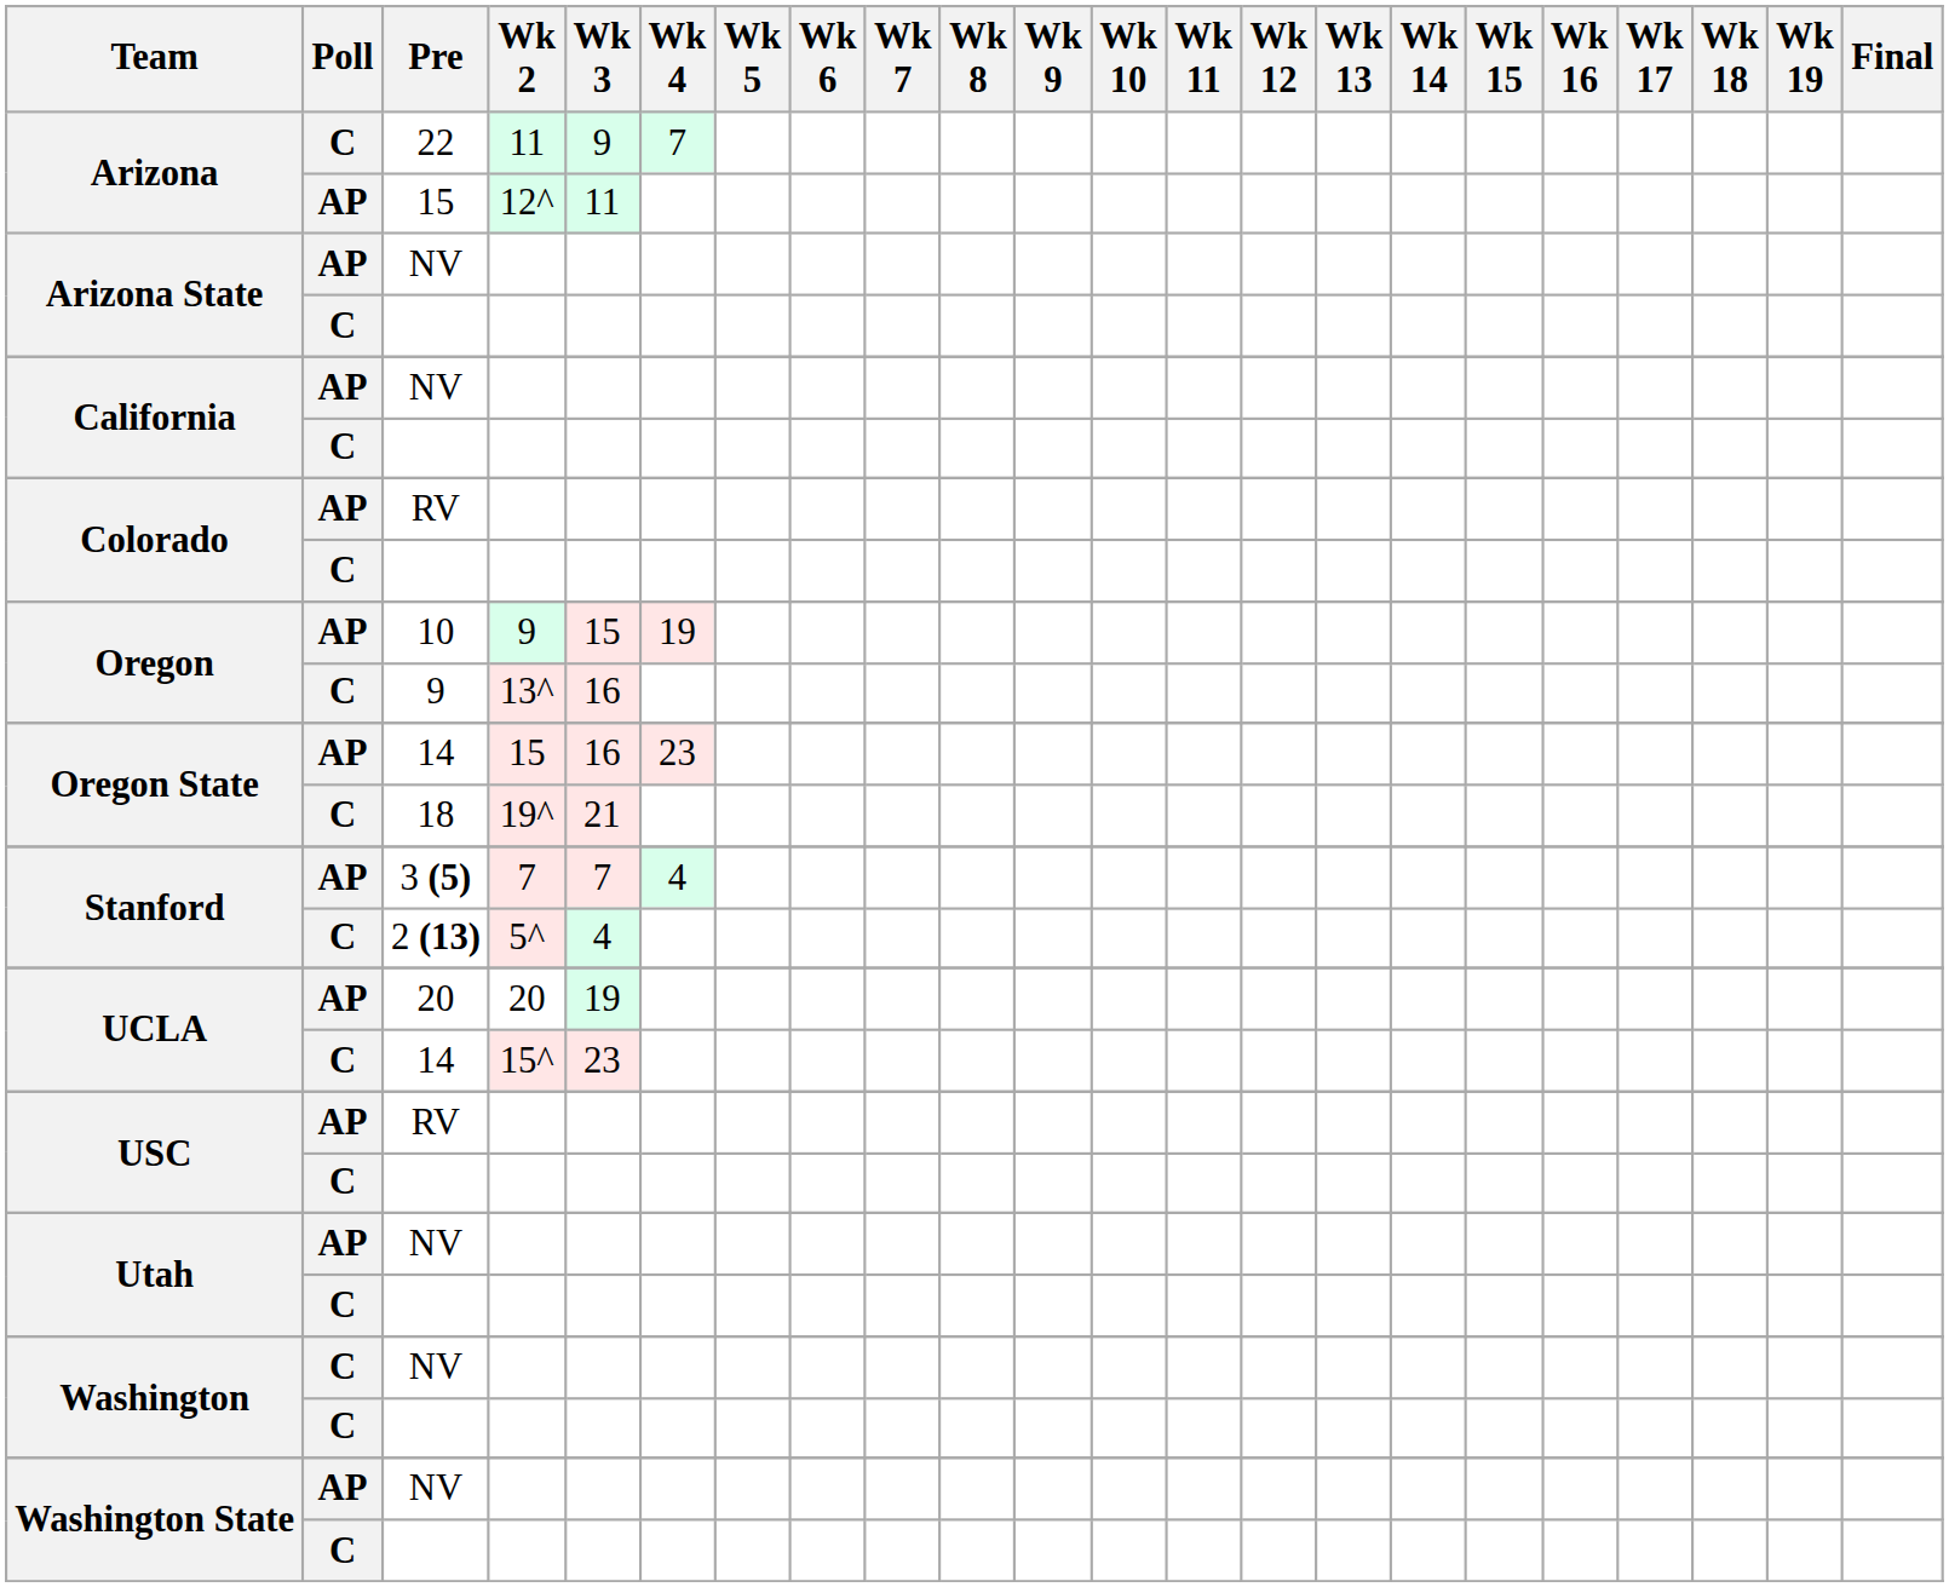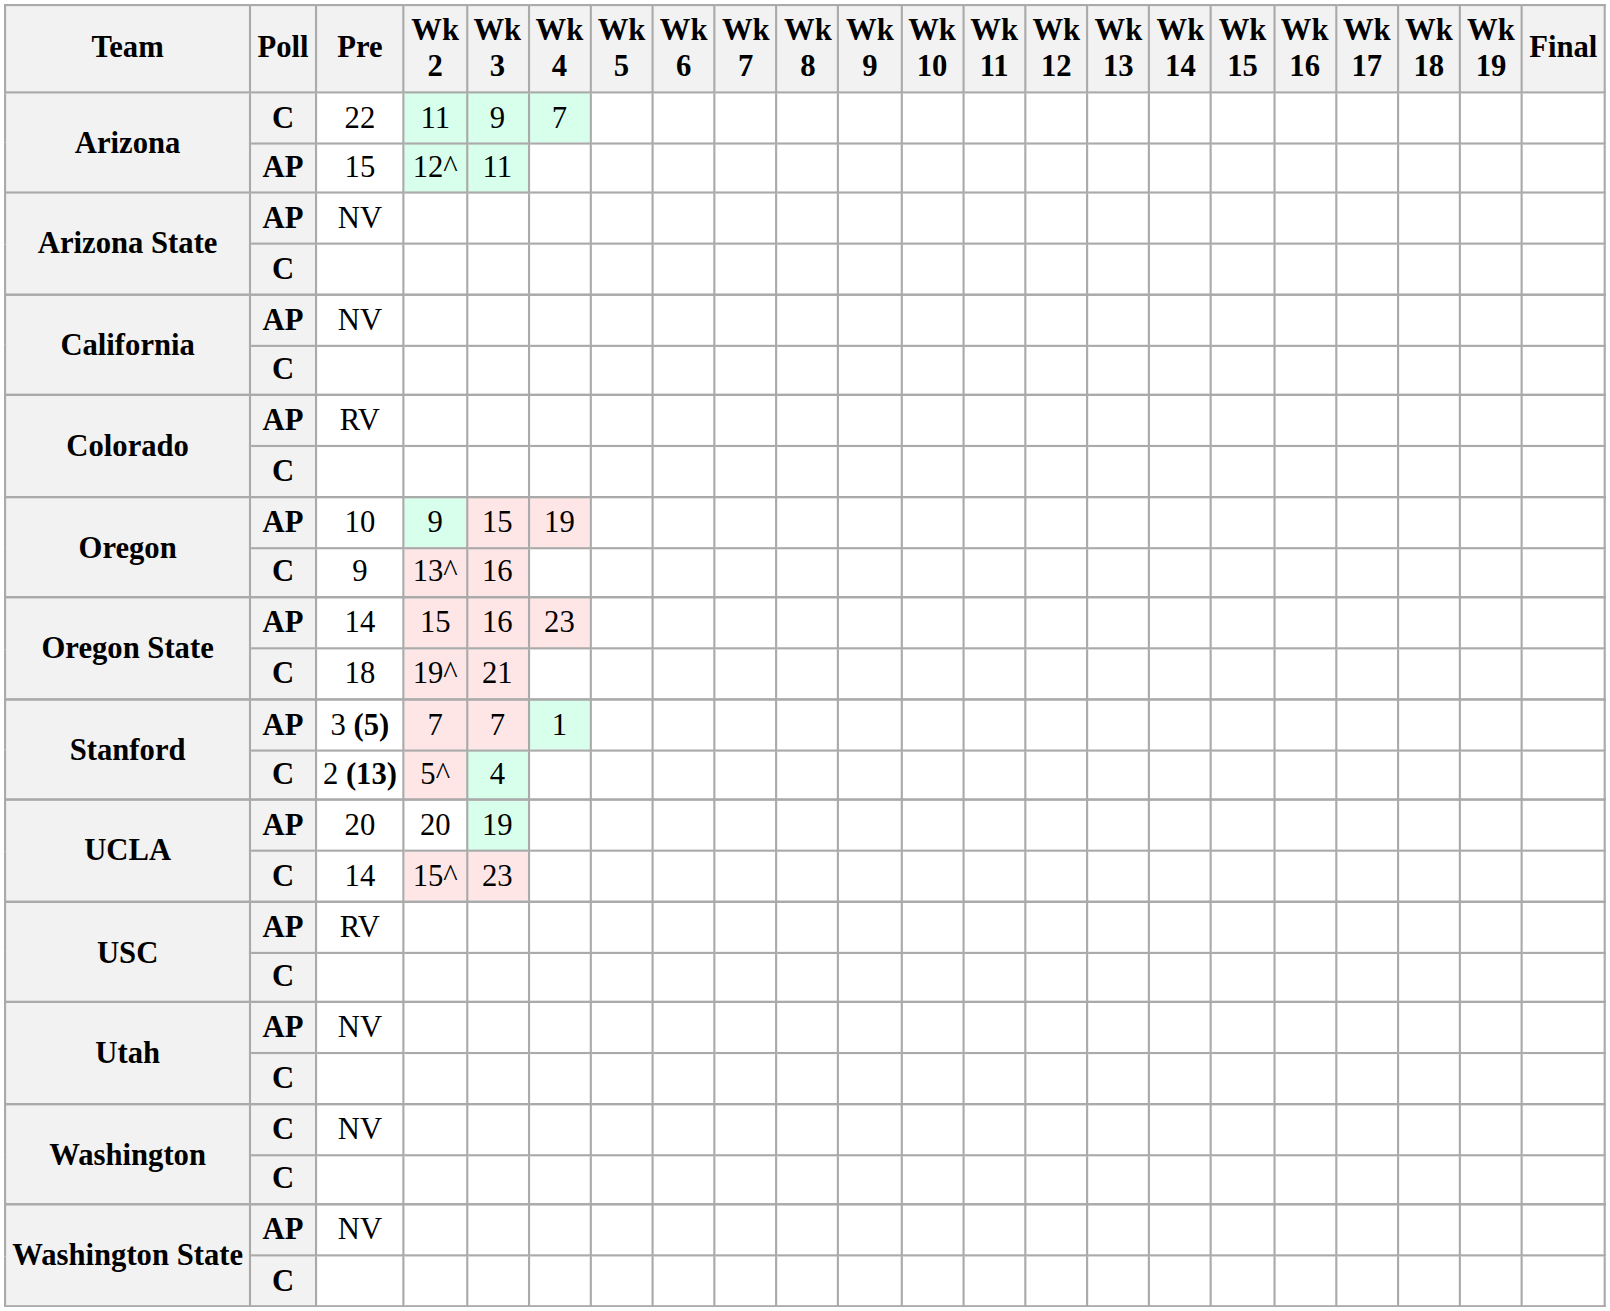 <table class="wikitable" style="white-space:nowrap;font-size:90%;text-align:center;">
 <tr>
 <th>Team</th>
 <th>Poll</th>
 <th>Pre</th>
 <th>Wk<br>2</th>
 <th>Wk<br>3</th>
 <th>Wk<br>4</th>
 <th>Wk<br>5</th>
 <th>Wk<br>6</th>
 <th>Wk<br>7</th>
 <th>Wk<br>8</th>
 <th>Wk<br>9</th>
 <th>Wk<br>10</th>
 <th>Wk<br>11</th>
 <th>Wk<br>12</th>
 <th>Wk<br>13</th>
 <th>Wk<br>14</th>
 <th>Wk<br>15</th>
 <th>Wk<br>16</th>
 <th>Wk<br>17</th>
 <th>Wk<br>18</th>
 <th>Wk<br>19</th>
 <th>Final</th>
 </tr>
 <tr>
 <th rowspan=2 style=>Arizona</th>
 <th>C</th>
 <td style="background:#FFF;">22</td>
 <td style="background:#D8FFEB;">11</td>
 <td style="background:#D8FFEB;">9</td>
 <td style="background:#D8FFEB;">7</td>
 <td style="background:#FFF;"></td>
 <td style="background:#FFF;"></td>
 <td style="background:#FFF;"></td>
 <td style="background:#FFF;"></td>
 <td style="background:#FFF;"></td>
 <td style="background:#FFF;"></td>
 <td style="background:#FFF;"></td>
 <td style="background:#FFF;"></td>
 <td style="background:#FFF;"></td>
 <td style="background:#FFF;"></td>
 <td style="background:#FFF;"></td>
 <td style="background:#FFF;"></td>
 <td style="background:#FFF;"></td>
 <td style="background:#FFF;"></td>
 <td style="background:#FFF;"></td>
 <td style="background:#FFF;"></td>
 </tr>
 <tr>
 <th>AP</th>
 <td style="background:#FFF;">15</td>
 <td style="background:#D8FFEB;">12^</td>
 <td style="background:#D8FFEB;">11</td>
 <td style="background:#FFF;"></td>
 <td style="background:#FFF;"></td>
 <td style="background:#FFF;"></td>
 <td style="background:#FFF;"></td>
 <td style="background:#FFF;"></td>
 <td style="background:#FFF;"></td>
 <td style="background:#FFF;"></td>
 <td style="background:#FFF;"></td>
 <td style="background:#FFF;"></td>
 <td style="background:#FFF;"></td>
 <td style="background:#FFF;"></td>
 <td style="background:#FFF;"></td>
 <td style="background:#FFF;"></td>
 <td style="background:#FFF;"></td>
 <td style="background:#FFF;"></td>
 <td style="background:#FFF;"></td>
 <td style="background:#FFF;"></td>
 </tr>
 <tr>
 <th rowspan=2 style=>Arizona State</th>
 <th>AP</th>
 <td style="background:#FFF;">NV</td>
 <td style="background:#FFF;"></td>
 <td style="background:#FFF;"></td>
 <td style="background:#FFF;"></td>
 <td style="background:#FFF;"></td>
 <td style="background:#FFF;"></td>
 <td style="background:#FFF;"></td>
 <td style="background:#FFF;"></td>
 <td style="background:#FFF;"></td>
 <td style="background:#FFF;"></td>
 <td style="background:#FFF;"></td>
 <td style="background:#FFF;"></td>
 <td style="background:#FFF;"></td>
 <td style="background:#FFF;"></td>
 <td style="background:#FFF;"></td>
 <td style="background:#FFF;"></td>
 <td style="background:#FFF;"></td>
 <td style="background:#FFF;"></td>
 <td style="background:#FFF;"></td>
 <td style="background:#FFF;"></td>
 </tr>
 <tr>
 <th>C</th>
 <td style="background:#FFF;"></td>
 <td style="background:#FFF;"></td>
 <td style="background:#FFF;"></td>
 <td style="background:#FFF;"></td>
 <td style="background:#FFF;"></td>
 <td style="background:#FFF;"></td>
 <td style="background:#FFF;"></td>
 <td style="background:#FFF;"></td>
 <td style="background:#FFF;"></td>
 <td style="background:#FFF;"></td>
 <td style="background:#FFF;"></td>
 <td style="background:#FFF;"></td>
 <td style="background:#FFF;"></td>
 <td style="background:#FFF;"></td>
 <td style="background:#FFF;"></td>
 <td style="background:#FFF;"></td>
 <td style="background:#FFF;"></td>
 <td style="background:#FFF;"></td>
 <td style="background:#FFF;"></td>
 <td style="background:#FFF;"></td>
 </tr>
 <tr>
 </tr>
 <tr>
 <th rowspan=2 style=>California</th>
 <th>AP</th>
 <td style="background:#FFF;">NV</td>
 <td style="background:#FFF;"></td>
 <td style="background:#FFF;"></td>
 <td style="background:#FFF;"></td>
 <td style="background:#FFF;"></td>
 <td style="background:#FFF;"></td>
 <td style="background:#FFF;"></td>
 <td style="background:#FFF;"></td>
 <td style="background:#FFF;"></td>
 <td style="background:#FFF;"></td>
 <td style="background:#FFF;"></td>
 <td style="background:#FFF;"></td>
 <td style="background:#FFF;"></td>
 <td style="background:#FFF;"></td>
 <td style="background:#FFF;"></td>
 <td style="background:#FFF;"></td>
 <td style="background:#FFF;"></td>
 <td style="background:#FFF;"></td>
 <td style="background:#FFF;"></td>
 <td style="background:#FFF;"></td>
 </tr>
 <tr>
 <th>C</th>
 <td style="background:#FFF;"></td>
 <td style="background:#FFF;"></td>
 <td style="background:#FFF;"></td>
 <td style="background:#FFF;"></td>
 <td style="background:#FFF;"></td>
 <td style="background:#FFF;"></td>
 <td style="background:#FFF;"></td>
 <td style="background:#FFF;"></td>
 <td style="background:#FFF;"></td>
 <td style="background:#FFF;"></td>
 <td style="background:#FFF;"></td>
 <td style="background:#FFF;"></td>
 <td style="background:#FFF;"></td>
 <td style="background:#FFF;"></td>
 <td style="background:#FFF;"></td>
 <td style="background:#FFF;"></td>
 <td style="background:#FFF;"></td>
 <td style="background:#FFF;"></td>
 <td style="background:#FFF;"></td>
 <td style="background:#FFF;"></td>
 </tr>
 <tr>
 </tr>
 <tr>
 <th rowspan=2 style=>Colorado</th>
 <th>AP</th>
 <td style="background:#FFF;">RV</td>
 <td style="background:#FFF;"></td>
 <td style="background:#FFF;"></td>
 <td style="background:#FFF;"></td>
 <td style="background:#FFF;"></td>
 <td style="background:#FFF;"></td>
 <td style="background:#FFF;"></td>
 <td style="background:#FFF;"></td>
 <td style="background:#FFF;"></td>
 <td style="background:#FFF;"></td>
 <td style="background:#FFF;"></td>
 <td style="background:#FFF;"></td>
 <td style="background:#FFF;"></td>
 <td style="background:#FFF;"></td>
 <td style="background:#FFF;"></td>
 <td style="background:#FFF;"></td>
 <td style="background:#FFF;"></td>
 <td style="background:#FFF;"></td>
 <td style="background:#FFF;"></td>
 <td style="background:#FFF;"></td>
 </tr>
 <tr>
 <th>C</th>
 <td style="background:#FFF;"></td>
 <td style="background:#FFF;"></td>
 <td style="background:#FFF;"></td>
 <td style="background:#FFF;"></td>
 <td style="background:#FFF;"></td>
 <td style="background:#FFF;"></td>
 <td style="background:#FFF;"></td>
 <td style="background:#FFF;"></td>
 <td style="background:#FFF;"></td>
 <td style="background:#FFF;"></td>
 <td style="background:#FFF;"></td>
 <td style="background:#FFF;"></td>
 <td style="background:#FFF;"></td>
 <td style="background:#FFF;"></td>
 <td style="background:#FFF;"></td>
 <td style="background:#FFF;"></td>
 <td style="background:#FFF;"></td>
 <td style="background:#FFF;"></td>
 <td style="background:#FFF;"></td>
 <td style="background:#FFF;"></td>
 </tr>
 <tr>
 </tr>
 <tr>
 <th rowspan=2 style=>Oregon</th>
 <th>AP</th>
 <td style="background:#FFF;">10</td>
 <td style="background:#D8FFEB;">9</td>
 <td style="background:#FFE6E6;">15</td>
 <td style="background:#FFE6E6;">19</td>
 <td style="background:#FFF;"></td>
 <td style="background:#FFF;"></td>
 <td style="background:#FFF;"></td>
 <td style="background:#FFF;"></td>
 <td style="background:#FFF;"></td>
 <td style="background:#FFF;"></td>
 <td style="background:#FFF;"></td>
 <td style="background:#FFF;"></td>
 <td style="background:#FFF;"></td>
 <td style="background:#FFF;"></td>
 <td style="background:#FFF;"></td>
 <td style="background:#FFF;"></td>
 <td style="background:#FFF;"></td>
 <td style="background:#FFF;"></td>
 <td style="background:#FFF;"></td>
 <td style="background:#FFF;"></td>
 </tr>
 <tr>
 <th>C</th>
 <td style="background:#FFF;">9</td>
 <td style="background:#FFE6E6;">13^</td>
 <td style="background:#FFE6E6;">16</td>
 <td style="background:#FFF;"></td>
 <td style="background:#FFF;"></td>
 <td style="background:#FFF;"></td>
 <td style="background:#FFF;"></td>
 <td style="background:#FFF;"></td>
 <td style="background:#FFF;"></td>
 <td style="background:#FFF;"></td>
 <td style="background:#FFF;"></td>
 <td style="background:#FFF;"></td>
 <td style="background:#FFF;"></td>
 <td style="background:#FFF;"></td>
 <td style="background:#FFF;"></td>
 <td style="background:#FFF;"></td>
 <td style="background:#FFF;"></td>
 <td style="background:#FFF;"></td>
 <td style="background:#FFF;"></td>
 <td style="background:#FFF;"></td>
 </tr>
 <tr>
 </tr>
 <tr>
 <th rowspan=2 style=>Oregon State</th>
 <th>AP</th>
 <td style="background:#FFF;">14</td>
 <td style="background:#FFE6E6;">15</td>
 <td style="background:#FFE6E6;">16</td>
 <td style="background:#FFE6E6;">23</td>
 <td style="background:#FFF;"></td>
 <td style="background:#FFF;"></td>
 <td style="background:#FFF;"></td>
 <td style="background:#FFF;"></td>
 <td style="background:#FFF;"></td>
 <td style="background:#FFF;"></td>
 <td style="background:#FFF;"></td>
 <td style="background:#FFF;"></td>
 <td style="background:#FFF;"></td>
 <td style="background:#FFF;"></td>
 <td style="background:#FFF;"></td>
 <td style="background:#FFF;"></td>
 <td style="background:#FFF;"></td>
 <td style="background:#FFF;"></td>
 <td style="background:#FFF;"></td>
 <td style="background:#FFF;"></td>
 </tr>
 <tr>
 <th>C</th>
 <td style="background:#FFF;">18</td>
 <td style="background:#FFE6E6;">19^</td>
 <td style="background:#FFE6E6;">21</td>
 <td style="background:#FFF;"></td>
 <td style="background:#FFF;"></td>
 <td style="background:#FFF;"></td>
 <td style="background:#FFF;"></td>
 <td style="background:#FFF;"></td>
 <td style="background:#FFF;"></td>
 <td style="background:#FFF;"></td>
 <td style="background:#FFF;"></td>
 <td style="background:#FFF;"></td>
 <td style="background:#FFF;"></td>
 <td style="background:#FFF;"></td>
 <td style="background:#FFF;"></td>
 <td style="background:#FFF;"></td>
 <td style="background:#FFF;"></td>
 <td style="background:#FFF;"></td>
 <td style="background:#FFF;"></td>
 <td style="background:#FFF;"></td>
 </tr>
 <tr>
 </tr>
 <tr>
 <th rowspan=2 style=>Stanford</th>
 <th>AP</th>
 <td style="background:#FFF;">3 <strong>(5)</strong></td>
 <td style="background:#FFE6E6;">7</td>
 <td style="background:#FFE6E6;">7</td>
-<td style="background:#D8FFEB;">4</td>
+<td style="background:#D8FFEB;">1</td>
 <td style="background:#FFF;"></td>
 <td style="background:#FFF;"></td>
 <td style="background:#FFF;"></td>
 <td style="background:#FFF;"></td>
 <td style="background:#FFF;"></td>
 <td style="background:#FFF;"></td>
 <td style="background:#FFF;"></td>
 <td style="background:#FFF;"></td>
 <td style="background:#FFF;"></td>
 <td style="background:#FFF;"></td>
 <td style="background:#FFF;"></td>
 <td style="background:#FFF;"></td>
 <td style="background:#FFF;"></td>
 <td style="background:#FFF;"></td>
 <td style="background:#FFF;"></td>
 <td style="background:#FFF;"></td>
 </tr>
 <tr>
 <th>C</th>
 <td style="background:#FFF;">2 <strong>(13)</strong></td>
 <td style="background:#FFE6E6;">5^</td>
 <td style="background:#D8FFEB;">4</td>
 <td style="background:#FFF;"></td>
 <td style="background:#FFF;"></td>
 <td style="background:#FFF;"></td>
 <td style="background:#FFF;"></td>
 <td style="background:#FFF;"></td>
 <td style="background:#FFF;"></td>
 <td style="background:#FFF;"></td>
 <td style="background:#FFF;"></td>
 <td style="background:#FFF;"></td>
 <td style="background:#FFF;"></td>
 <td style="background:#FFF;"></td>
 <td style="background:#FFF;"></td>
 <td style="background:#FFF;"></td>
 <td style="background:#FFF;"></td>
 <td style="background:#FFF;"></td>
 <td style="background:#FFF;"></td>
 <td style="background:#FFF;"></td>
 </tr>
 <tr>
 </tr>
 <tr>
 <th rowspan=2 style=>UCLA</th>
 <th>AP</th>
 <td style="background:#FFF;">20</td>
 <td style="background:#FFF;">20</td>
 <td style="background:#D8FFEB;">19</td>
 <td style="background:#FFF;"></td>
 <td style="background:#FFF;"></td>
 <td style="background:#FFF;"></td>
 <td style="background:#FFF;"></td>
 <td style="background:#FFF;"></td>
 <td style="background:#FFF;"></td>
 <td style="background:#FFF;"></td>
 <td style="background:#FFF;"></td>
 <td style="background:#FFF;"></td>
 <td style="background:#FFF;"></td>
 <td style="background:#FFF;"></td>
 <td style="background:#FFF;"></td>
 <td style="background:#FFF;"></td>
 <td style="background:#FFF;"></td>
 <td style="background:#FFF;"></td>
 <td style="background:#FFF;"></td>
 <td style="background:#FFF;"></td>
 </tr>
 <tr>
 <th>C</th>
 <td style="background:#FFF;">14</td>
 <td style="background:#FFE6E6;">15^</td>
 <td style="background:#FFE6E6;">23</td>
 <td style="background:#FFF;"></td>
 <td style="background:#FFF;"></td>
 <td style="background:#FFF;"></td>
 <td style="background:#FFF;"></td>
 <td style="background:#FFF;"></td>
 <td style="background:#FFF;"></td>
 <td style="background:#FFF;"></td>
 <td style="background:#FFF;"></td>
 <td style="background:#FFF;"></td>
 <td style="background:#FFF;"></td>
 <td style="background:#FFF;"></td>
 <td style="background:#FFF;"></td>
 <td style="background:#FFF;"></td>
 <td style="background:#FFF;"></td>
 <td style="background:#FFF;"></td>
 <td style="background:#FFF;"></td>
 <td style="background:#FFF;"></td>
 </tr>
 <tr>
 </tr>
 <tr>
 <th rowspan=2 style=>USC</th>
 <th>AP</th>
 <td style="background:#FFF;">RV</td>
 <td style="background:#FFF;"></td>
 <td style="background:#FFF;"></td>
 <td style="background:#FFF;"></td>
 <td style="background:#FFF;"></td>
 <td style="background:#FFF;"></td>
 <td style="background:#FFF;"></td>
 <td style="background:#FFF;"></td>
 <td style="background:#FFF;"></td>
 <td style="background:#FFF;"></td>
 <td style="background:#FFF;"></td>
 <td style="background:#FFF;"></td>
 <td style="background:#FFF;"></td>
 <td style="background:#FFF;"></td>
 <td style="background:#FFF;"></td>
 <td style="background:#FFF;"></td>
 <td style="background:#FFF;"></td>
 <td style="background:#FFF;"></td>
 <td style="background:#FFF;"></td>
 <td style="background:#FFF;"></td>
 </tr>
 <tr>
 <th>C</th>
 <td style="background:#FFF;"></td>
 <td style="background:#FFF;"></td>
 <td style="background:#FFF;"></td>
 <td style="background:#FFF;"></td>
 <td style="background:#FFF;"></td>
 <td style="background:#FFF;"></td>
 <td style="background:#FFF;"></td>
 <td style="background:#FFF;"></td>
 <td style="background:#FFF;"></td>
 <td style="background:#FFF;"></td>
 <td style="background:#FFF;"></td>
 <td style="background:#FFF;"></td>
 <td style="background:#FFF;"></td>
 <td style="background:#FFF;"></td>
 <td style="background:#FFF;"></td>
 <td style="background:#FFF;"></td>
 <td style="background:#FFF;"></td>
 <td style="background:#FFF;"></td>
 <td style="background:#FFF;"></td>
 <td style="background:#FFF;"></td>
 </tr>
 <tr>
 </tr>
 <tr>
 <th rowspan=2 style=>Utah</th>
 <th>AP</th>
 <td style="background:#FFF;">NV</td>
 <td style="background:#FFF;"></td>
 <td style="background:#FFF;"></td>
 <td style="background:#FFF;"></td>
 <td style="background:#FFF;"></td>
 <td style="background:#FFF;"></td>
 <td style="background:#FFF;"></td>
 <td style="background:#FFF;"></td>
 <td style="background:#FFF;"></td>
 <td style="background:#FFF;"></td>
 <td style="background:#FFF;"></td>
 <td style="background:#FFF;"></td>
 <td style="background:#FFF;"></td>
 <td style="background:#FFF;"></td>
 <td style="background:#FFF;"></td>
 <td style="background:#FFF;"></td>
 <td style="background:#FFF;"></td>
 <td style="background:#FFF;"></td>
 <td style="background:#FFF;"></td>
 <td style="background:#FFF;"></td>
 </tr>
 <tr>
 <th>C</th>
 <td style="background:#FFF;"></td>
 <td style="background:#FFF;"></td>
 <td style="background:#FFF;"></td>
 <td style="background:#FFF;"></td>
 <td style="background:#FFF;"></td>
 <td style="background:#FFF;"></td>
 <td style="background:#FFF;"></td>
 <td style="background:#FFF;"></td>
 <td style="background:#FFF;"></td>
 <td style="background:#FFF;"></td>
 <td style="background:#FFF;"></td>
 <td style="background:#FFF;"></td>
 <td style="background:#FFF;"></td>
 <td style="background:#FFF;"></td>
 <td style="background:#FFF;"></td>
 <td style="background:#FFF;"></td>
 <td style="background:#FFF;"></td>
 <td style="background:#FFF;"></td>
 <td style="background:#FFF;"></td>
 <td style="background:#FFF;"></td>
 </tr>
 <tr>
 </tr>
 <tr>
 <th rowspan=2 style=>Washington</th>
 <th>C</th>
 <td style="background:#FFF;">NV</td>
 <td style="background:#FFF;"></td>
 <td style="background:#FFF;"></td>
 <td style="background:#FFF;"></td>
 <td style="background:#FFF;"></td>
 <td style="background:#FFF;"></td>
 <td style="background:#FFF;"></td>
 <td style="background:#FFF;"></td>
 <td style="background:#FFF;"></td>
 <td style="background:#FFF;"></td>
 <td style="background:#FFF;"></td>
 <td style="background:#FFF;"></td>
 <td style="background:#FFF;"></td>
 <td style="background:#FFF;"></td>
 <td style="background:#FFF;"></td>
 <td style="background:#FFF;"></td>
 <td style="background:#FFF;"></td>
 <td style="background:#FFF;"></td>
 <td style="background:#FFF;"></td>
 <td style="background:#FFF;"></td>
 </tr>
 <tr>
 <th>C</th>
 <td style="background:#FFF;"></td>
 <td style="background:#FFF;"></td>
 <td style="background:#FFF;"></td>
 <td style="background:#FFF;"></td>
 <td style="background:#FFF;"></td>
 <td style="background:#FFF;"></td>
 <td style="background:#FFF;"></td>
 <td style="background:#FFF;"></td>
 <td style="background:#FFF;"></td>
 <td style="background:#FFF;"></td>
 <td style="background:#FFF;"></td>
 <td style="background:#FFF;"></td>
 <td style="background:#FFF;"></td>
 <td style="background:#FFF;"></td>
 <td style="background:#FFF;"></td>
 <td style="background:#FFF;"></td>
 <td style="background:#FFF;"></td>
 <td style="background:#FFF;"></td>
 <td style="background:#FFF;"></td>
 <td style="background:#FFF;"></td>
 </tr>
 <tr>
 </tr>
 <tr>
 <th rowspan=2 style=>Washington State</th>
 <th>AP</th>
 <td style="background:#FFF;">NV</td>
 <td style="background:#FFF;"></td>
 <td style="background:#FFF;"></td>
 <td style="background:#FFF;"></td>
 <td style="background:#FFF;"></td>
 <td style="background:#FFF;"></td>
 <td style="background:#FFF;"></td>
 <td style="background:#FFF;"></td>
 <td style="background:#FFF;"></td>
 <td style="background:#FFF;"></td>
 <td style="background:#FFF;"></td>
 <td style="background:#FFF;"></td>
 <td style="background:#FFF;"></td>
 <td style="background:#FFF;"></td>
 <td style="background:#FFF;"></td>
 <td style="background:#FFF;"></td>
 <td style="background:#FFF;"></td>
 <td style="background:#FFF;"></td>
 <td style="background:#FFF;"></td>
 <td style="background:#FFF;"></td>
 </tr>
 <tr>
 <th>C</th>
 <td style="background:#FFF;"></td>
 <td style="background:#FFF;"></td>
 <td style="background:#FFF;"></td>
 <td style="background:#FFF;"></td>
 <td style="background:#FFF;"></td>
 <td style="background:#FFF;"></td>
 <td style="background:#FFF;"></td>
 <td style="background:#FFF;"></td>
 <td style="background:#FFF;"></td>
 <td style="background:#FFF;"></td>
 <td style="background:#FFF;"></td>
 <td style="background:#FFF;"></td>
 <td style="background:#FFF;"></td>
 <td style="background:#FFF;"></td>
 <td style="background:#FFF;"></td>
 <td style="background:#FFF;"></td>
 <td style="background:#FFF;"></td>
 <td style="background:#FFF;"></td>
 <td style="background:#FFF;"></td>
 <td style="background:#FFF;"></td>
 </tr>
 <tr>
 </tr>
 <tr>
 </tr>
 </table>
